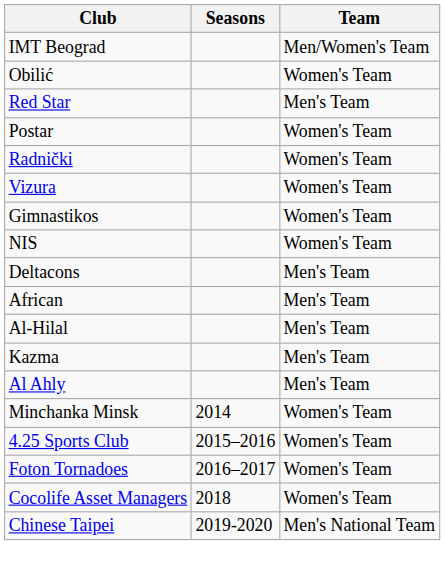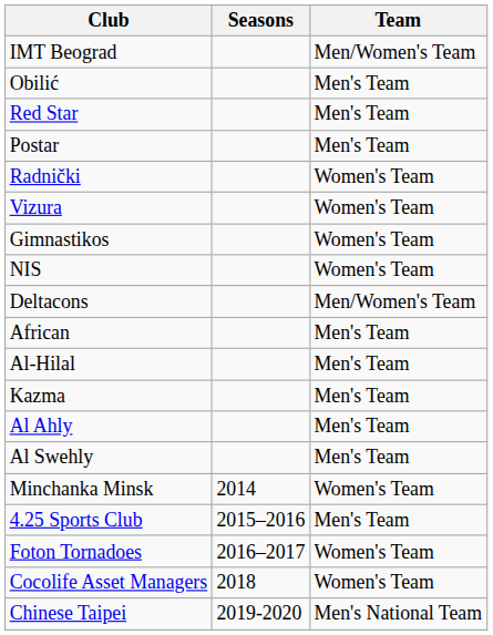 <table class="wikitable">
 <tr>
 <th>Club</th>
 <th>Seasons</th>
 <th>Team</th>
 </tr>
 <tr>
 <td> IMT Beograd</td>
 <td></td>
 <td>Men/Women's Team</td>
 </tr>
 <tr>
 <td> Obilić</td>
 <td></td>
-<td>Women's Team</td>
+<td>Men's Team</td>
 </tr>
 <tr>
 <td> <a href='#'>Red Star</a></td>
 <td></td>
 <td>Men's Team</td>
 </tr>
 <tr>
 <td> Postar</td>
 <td></td>
-<td>Women's Team</td>
+<td>Men's Team</td>
 </tr>
 <tr>
 <td> <a href='#'>Radnički</a></td>
 <td></td>
 <td>Women's Team</td>
 </tr>
 <tr>
 <td> <a href='#'>Vizura</a></td>
 <td></td>
 <td>Women's Team</td>
 </tr>
 <tr>
 <td> Gimnastikos</td>
 <td></td>
 <td>Women's Team</td>
 </tr>
 <tr>
 <td> NIS</td>
 <td></td>
 <td>Women's Team</td>
 </tr>
 <tr>
 <td> Deltacons</td>
 <td></td>
-<td>Men's Team</td>
+<td>Men/Women's Team</td>
 </tr>
 <tr>
 <td> African</td>
 <td></td>
 <td>Men's Team</td>
 </tr>
 <tr>
 <td> Al-Hilal</td>
 <td></td>
 <td>Men's Team</td>
 </tr>
 <tr>
 <td> Kazma</td>
 <td></td>
 <td>Men's Team</td>
 </tr>
 <tr>
 <td> <a href='#'>Al Ahly</a></td>
 <td></td>
 <td>Men's Team</td>
 </tr>
 <tr>
+<td> Al Swehly</td>
+<td></td>
+<td>Men's Team</td>
+</tr>
+<tr>
 <td> Minchanka Minsk</td>
 <td>2014</td>
 <td>Women's Team</td>
 </tr>
 <tr>
 <td> <a href='#'>4.25 Sports Club</a></td>
 <td>2015–2016</td>
-<td>Women's Team</td>
+<td>Men's Team</td>
 </tr>
 <tr>
 <td> <a href='#'>Foton Tornadoes</a></td>
 <td>2016–2017</td>
 <td>Women's Team</td>
 </tr>
 <tr>
 <td> <a href='#'>Cocolife Asset Managers</a></td>
 <td>2018</td>
 <td>Women's Team</td>
 </tr>
 <tr>
 <td> <a href='#'>Chinese Taipei</a></td>
 <td>2019-2020</td>
 <td>Men's National Team</td>
 </tr>
 </table>
